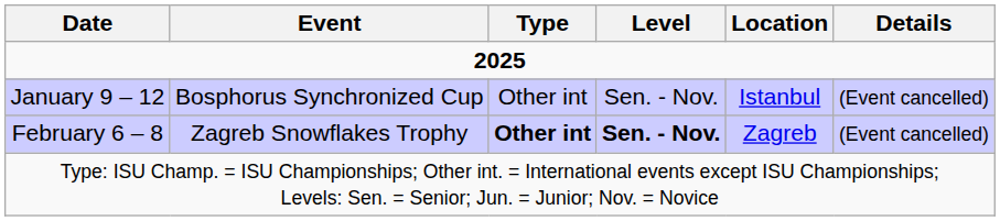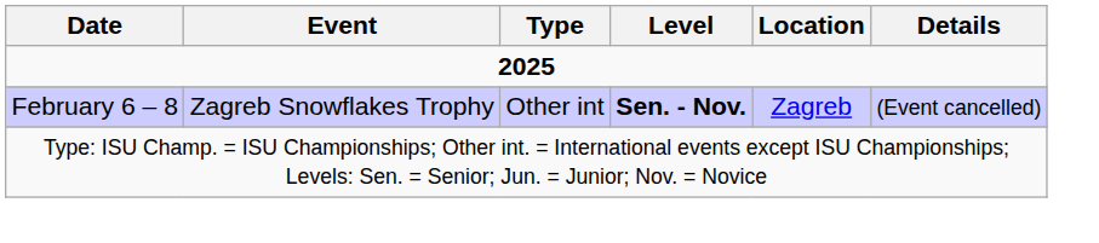 <table class="wikitable" style="text-align:center">
 <tr>
 <th>Date</th>
 <th>Event</th>
 <th>Type</th>
 <th>Level</th>
 <th>Location</th>
 <th>Details</th>
 </tr>
 <tr>
 <td colspan="6"><strong>2025</strong></td>
 </tr>
-<tr bgcolor="CCCCFF">
-<td>January 9 – 12</td>
-<td align="center">Bosphorus Synchronized Cup</td>
-<td>Other int</td>
-<td>Sen. - Nov.</td>
-<td><a href='#'>Istanbul</a></td>
-<td><small>(Event cancelled)</small></td>
-</tr>
 <tr bgcolor="#CCCCFF">
 <td>February 6 – 8</td>
 <td>Zagreb Snowflakes Trophy</td>
-<td><strong>Other int</strong></td>
+<td>Other int</td>
 <td><strong>Sen. - Nov.</strong></td>
 <td><a href='#'>Zagreb</a></td>
 <td><small>(Event cancelled)</small></td>
 </tr>
 <tr>
 <td colspan="6" align="center"><small>Type: ISU Champ. = ISU Championships; Other int. = International events except ISU Championships;</small><br><small>Levels: Sen. = Senior; Jun. = Junior; Nov. = Novice</small></td>
 </tr>
 </table>
